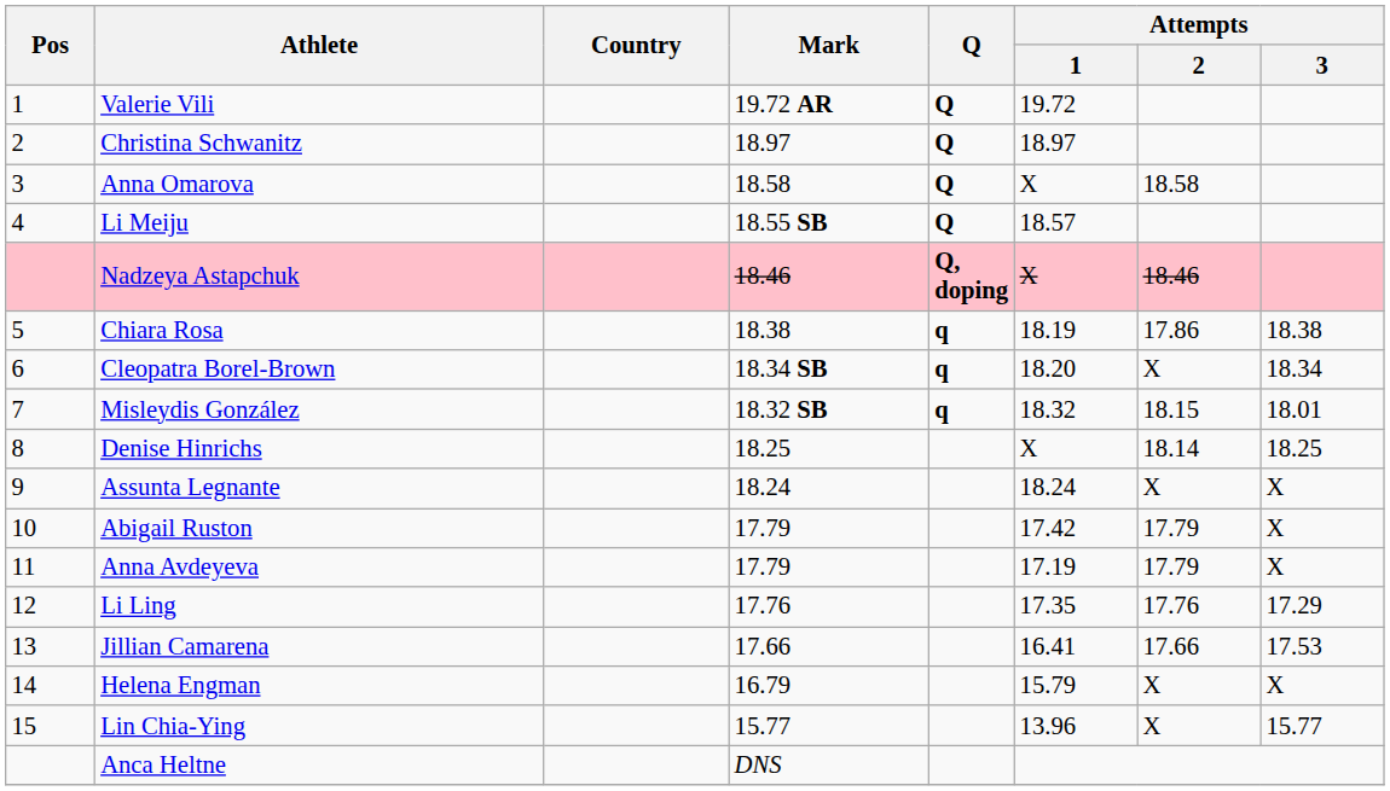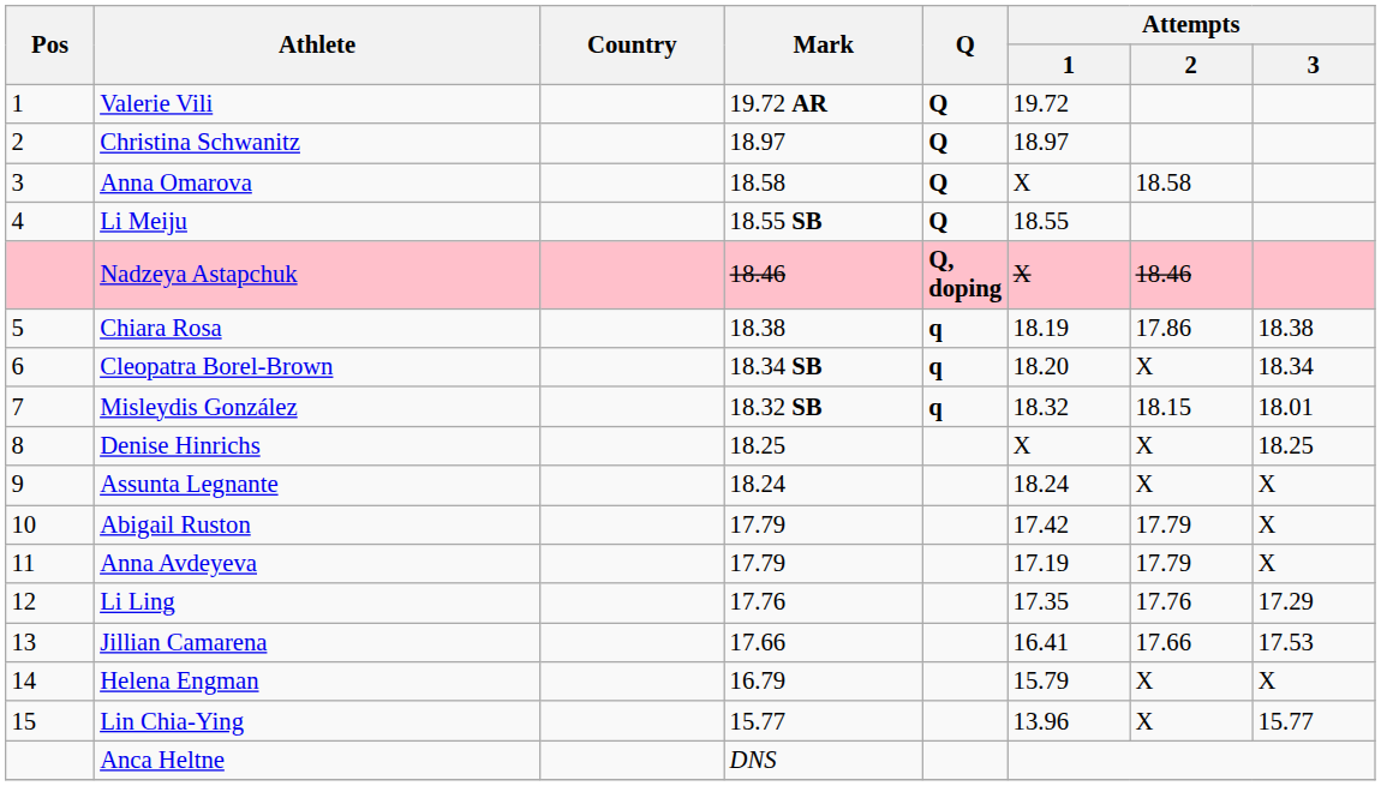 <table class="wikitable" width=70%>
 <tr>
 <th rowspan=2>Pos</th>
 <th rowspan=2>Athlete</th>
 <th rowspan=2>Country</th>
 <th rowspan=2>Mark</th>
 <th rowspan=2 width=20>Q</th>
 <th colspan=3>Attempts</th>
 </tr>
 <tr>
 <th>1</th>
 <th>2</th>
 <th>3</th>
 </tr>
 <tr>
 <td>1</td>
 <td><a href='#'>Valerie Vili</a></td>
 <td></td>
 <td>19.72 <strong>AR</strong></td>
 <td><strong>Q</strong></td>
 <td>19.72</td>
 <td></td>
 <td></td>
 </tr>
 <tr>
 <td>2</td>
 <td><a href='#'>Christina Schwanitz</a></td>
 <td></td>
 <td>18.97</td>
 <td><strong>Q</strong></td>
 <td>18.97</td>
 <td></td>
 <td></td>
 </tr>
 <tr>
 <td>3</td>
 <td><a href='#'>Anna Omarova</a></td>
 <td></td>
 <td>18.58</td>
 <td><strong>Q</strong></td>
 <td>X</td>
 <td>18.58</td>
 <td></td>
 </tr>
 <tr>
 <td>4</td>
 <td><a href='#'>Li Meiju</a></td>
 <td></td>
 <td>18.55 <strong>SB</strong></td>
 <td><strong>Q</strong></td>
-<td>18.57</td>
+<td>18.55</td>
 <td></td>
 <td></td>
 </tr>
 <tr bgcolor=pink>
 <td></td>
 <td><a href='#'>Nadzeya Astapchuk</a></td>
 <td></td>
 <td><s>18.46 </s></td>
 <td><strong>Q, doping</strong></td>
 <td><s>X </s></td>
 <td><s>18.46 </s></td>
 <td></td>
 </tr>
 <tr>
 <td>5</td>
 <td><a href='#'>Chiara Rosa</a></td>
 <td></td>
 <td>18.38</td>
 <td><strong>q</strong></td>
 <td>18.19</td>
 <td>17.86</td>
 <td>18.38</td>
 </tr>
 <tr>
 <td>6</td>
 <td><a href='#'>Cleopatra Borel-Brown</a></td>
 <td></td>
 <td>18.34 <strong>SB</strong></td>
 <td><strong>q</strong></td>
 <td>18.20</td>
 <td>X</td>
 <td>18.34</td>
 </tr>
 <tr>
 <td>7</td>
 <td><a href='#'>Misleydis González</a></td>
 <td></td>
 <td>18.32 <strong>SB</strong></td>
 <td><strong>q</strong></td>
 <td>18.32</td>
 <td>18.15</td>
 <td>18.01</td>
 </tr>
 <tr>
 <td>8</td>
 <td><a href='#'>Denise Hinrichs</a></td>
 <td></td>
 <td>18.25</td>
 <td></td>
 <td>X</td>
-<td>18.14</td>
+<td>X</td>
 <td>18.25</td>
 </tr>
 <tr>
 <td>9</td>
 <td><a href='#'>Assunta Legnante</a></td>
 <td></td>
 <td>18.24</td>
 <td></td>
 <td>18.24</td>
 <td>X</td>
 <td>X</td>
 </tr>
 <tr>
 <td>10</td>
 <td><a href='#'>Abigail Ruston</a></td>
 <td></td>
 <td>17.79</td>
 <td></td>
 <td>17.42</td>
 <td>17.79</td>
 <td>X</td>
 </tr>
 <tr>
 <td>11</td>
 <td><a href='#'>Anna Avdeyeva</a></td>
 <td></td>
 <td>17.79</td>
 <td></td>
 <td>17.19</td>
 <td>17.79</td>
 <td>X</td>
 </tr>
 <tr>
 <td>12</td>
 <td><a href='#'>Li Ling</a></td>
 <td></td>
 <td>17.76</td>
 <td></td>
 <td>17.35</td>
 <td>17.76</td>
 <td>17.29</td>
 </tr>
 <tr>
 <td>13</td>
 <td><a href='#'>Jillian Camarena</a></td>
 <td></td>
 <td>17.66</td>
 <td></td>
 <td>16.41</td>
 <td>17.66</td>
 <td>17.53</td>
 </tr>
 <tr>
 <td>14</td>
 <td><a href='#'>Helena Engman</a></td>
 <td></td>
 <td>16.79</td>
 <td></td>
 <td>15.79</td>
 <td>X</td>
 <td>X</td>
 </tr>
 <tr>
 <td>15</td>
 <td><a href='#'>Lin Chia-Ying</a></td>
 <td></td>
 <td>15.77</td>
 <td></td>
 <td>13.96</td>
 <td>X</td>
 <td>15.77</td>
 </tr>
 <tr>
 <td></td>
 <td><a href='#'>Anca Heltne</a></td>
 <td></td>
 <td><em>DNS</em></td>
 <td></td>
 <td colspan=3></td>
 </tr>
 <tr>
 </tr>
 </table>
